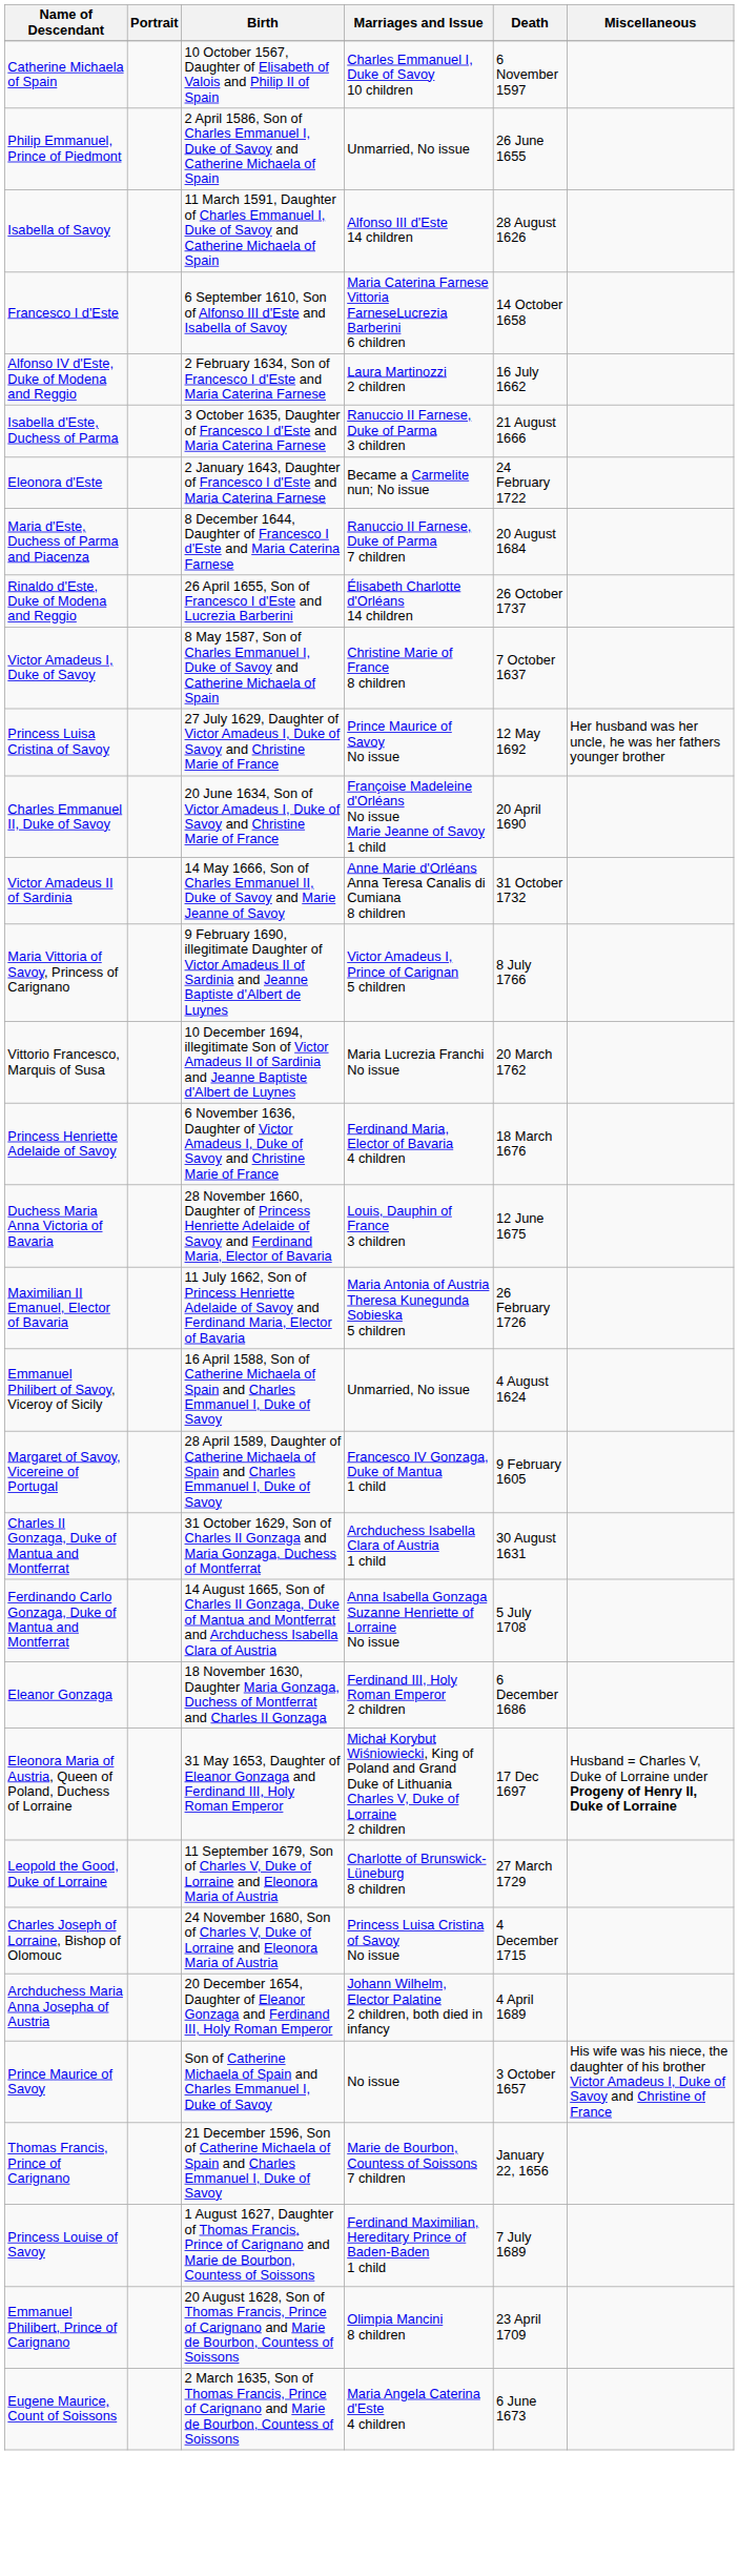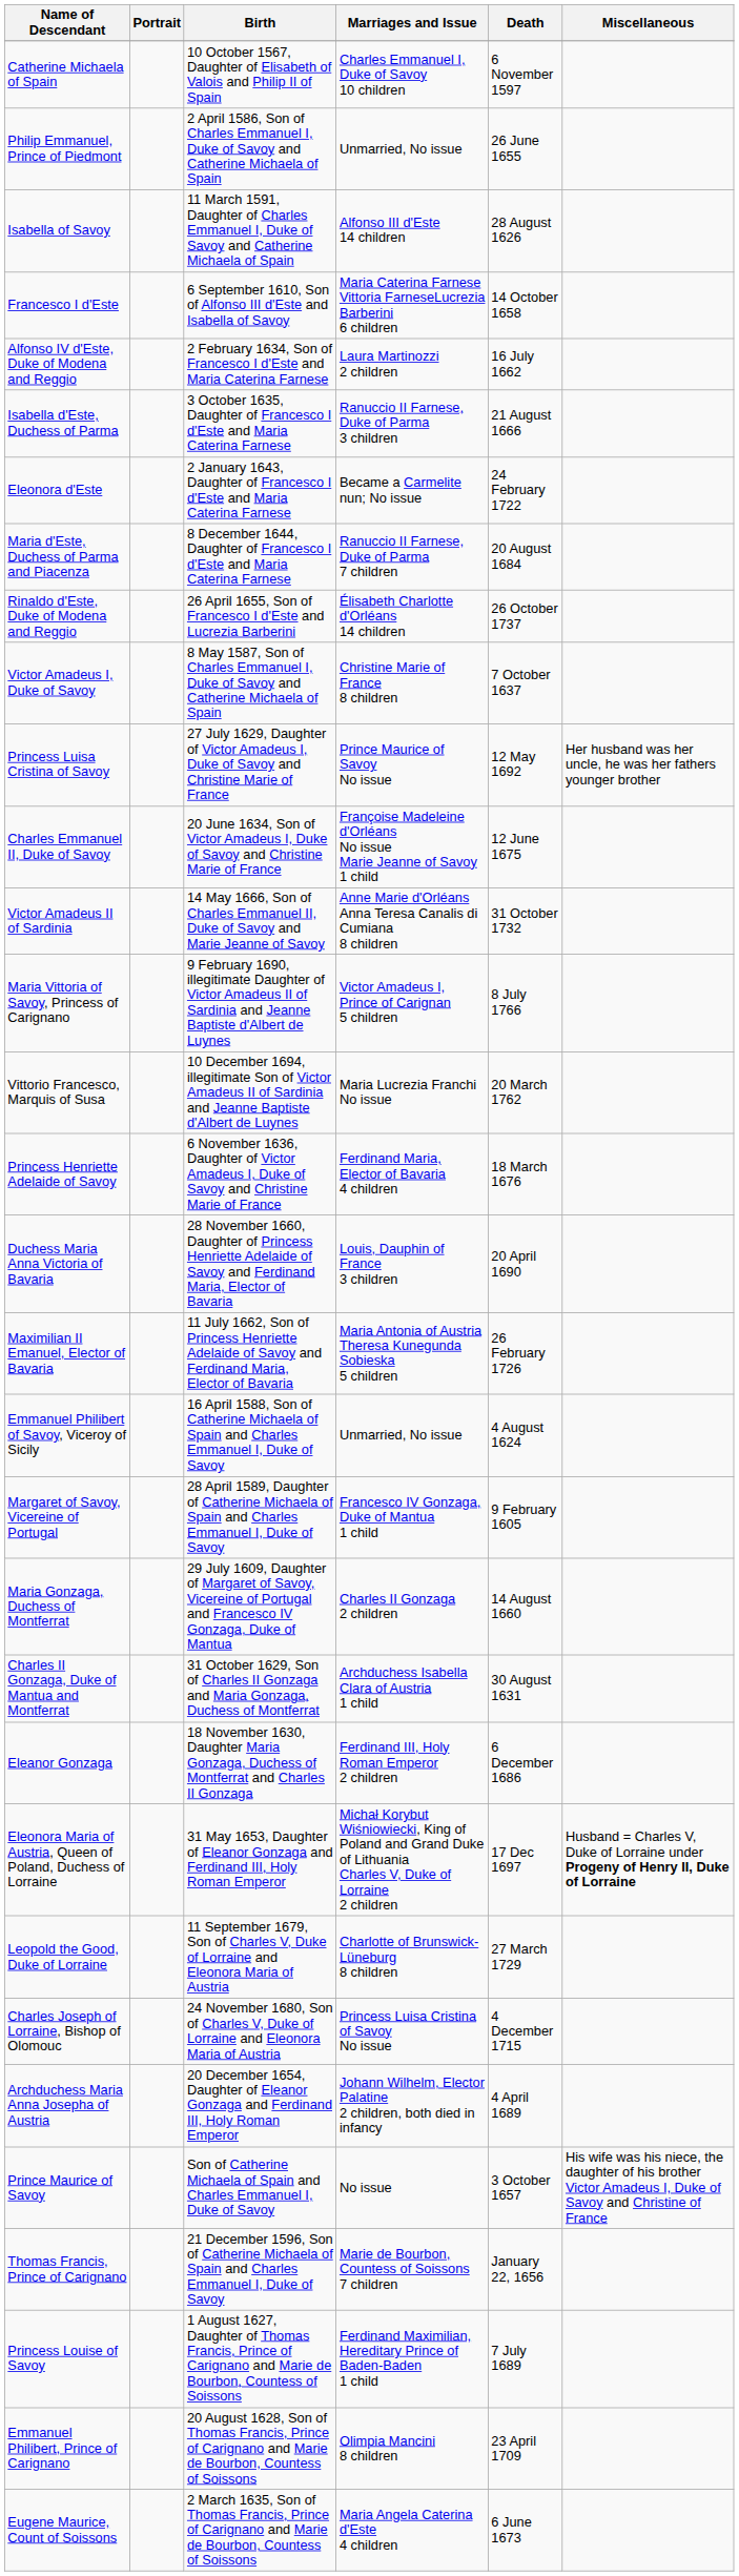 <table class="wikitable">
 <tr ->
 <th>Name of Descendant</th>
 <th>Portrait</th>
 <th>Birth</th>
 <th>Marriages and Issue</th>
 <th>Death</th>
 <th>Miscellaneous</th>
 </tr>
 <tr ->
 </tr>
 <tr>
 <td><a href='#'>Catherine Michaela of Spain</a></td>
 <td></td>
 <td>10 October 1567, Daughter of <a href='#'>Elisabeth of Valois</a> and <a href='#'>Philip II of Spain</a></td>
 <td><a href='#'>Charles Emmanuel I, Duke of Savoy</a><br> 10 children</td>
 <td>6 November 1597</td>
 <td></td>
 </tr>
 <tr>
 <td><a href='#'>Philip Emmanuel, Prince of Piedmont</a></td>
 <td></td>
 <td>2 April 1586, Son of <a href='#'>Charles Emmanuel I, Duke of Savoy</a> and <a href='#'>Catherine Michaela of Spain</a></td>
 <td>Unmarried, No issue</td>
 <td>26 June 1655</td>
 <td></td>
 </tr>
 <tr>
 <td><a href='#'>Isabella of Savoy</a></td>
 <td></td>
 <td>11 March 1591, Daughter of <a href='#'>Charles Emmanuel I, Duke of Savoy</a> and <a href='#'>Catherine Michaela of Spain</a></td>
 <td><a href='#'>Alfonso III d'Este</a><br>14 children</td>
 <td>28 August 1626</td>
 <td></td>
 </tr>
 <tr>
 <td><a href='#'>Francesco I d'Este</a></td>
 <td></td>
 <td>6 September 1610, Son of <a href='#'>Alfonso III d'Este</a> and <a href='#'>Isabella of Savoy</a></td>
 <td><a href='#'>Maria Caterina Farnese</a><br><a href='#'>Vittoria Farnese</a><a href='#'>Lucrezia Barberini</a><br>6 children<br></td>
 <td>14 October 1658</td>
 <td></td>
 </tr>
 <tr>
 <td><a href='#'>Alfonso IV d'Este, Duke of Modena and Reggio</a></td>
 <td></td>
 <td>2 February 1634, Son of <a href='#'>Francesco I d'Este</a> and <a href='#'>Maria Caterina Farnese</a></td>
 <td><a href='#'>Laura Martinozzi</a><br>2 children</td>
 <td>16 July 1662</td>
 <td></td>
 </tr>
 <tr>
 <td><a href='#'>Isabella d'Este, Duchess of Parma</a></td>
 <td></td>
 <td>3 October 1635, Daughter of <a href='#'>Francesco I d'Este</a> and <a href='#'>Maria Caterina Farnese</a></td>
 <td><a href='#'>Ranuccio II Farnese, Duke of Parma</a><br>3 children</td>
 <td>21 August 1666</td>
 <td></td>
 </tr>
 <tr>
 <td><a href='#'>Eleonora d'Este</a></td>
 <td></td>
 <td>2 January 1643, Daughter of <a href='#'>Francesco I d'Este</a> and <a href='#'>Maria Caterina Farnese</a></td>
 <td>Became a <a href='#'>Carmelite</a> nun; No issue</td>
 <td>24 February 1722</td>
 <td></td>
 </tr>
 <tr>
 <td><a href='#'>Maria d'Este, Duchess of Parma and Piacenza</a></td>
 <td></td>
 <td>8 December 1644, Daughter of <a href='#'>Francesco I d'Este</a> and <a href='#'>Maria Caterina Farnese</a></td>
 <td><a href='#'>Ranuccio II Farnese, Duke of Parma</a><br>7 children</td>
 <td>20 August 1684</td>
 <td></td>
 </tr>
 <tr>
 <td><a href='#'>Rinaldo d'Este, Duke of Modena and Reggio</a></td>
 <td></td>
 <td>26 April 1655, Son of <a href='#'>Francesco I d'Este</a> and <a href='#'>Lucrezia Barberini</a></td>
 <td><a href='#'>Élisabeth Charlotte d'Orléans</a><br>14 children</td>
 <td>26 October 1737</td>
 <td></td>
 </tr>
 <tr>
 <td><a href='#'>Victor Amadeus I, Duke of Savoy</a></td>
 <td></td>
 <td>8 May 1587, Son of <a href='#'>Charles Emmanuel I, Duke of Savoy</a> and <a href='#'>Catherine Michaela of Spain</a></td>
 <td><a href='#'>Christine Marie of France</a><br>8 children</td>
 <td>7 October 1637</td>
 <td></td>
 </tr>
 <tr>
 <td><a href='#'>Princess Luisa Cristina of Savoy</a></td>
 <td></td>
 <td>27 July 1629, Daughter of <a href='#'>Victor Amadeus I, Duke of Savoy</a> and <a href='#'>Christine Marie of France</a></td>
 <td><a href='#'>Prince Maurice of Savoy</a><br>No issue</td>
 <td>12 May 1692</td>
 <td>Her husband was her uncle, he was her fathers younger brother</td>
 </tr>
 <tr>
 <td><a href='#'>Charles Emmanuel II, Duke of Savoy</a></td>
 <td></td>
 <td>20 June 1634, Son of <a href='#'>Victor Amadeus I, Duke of Savoy</a> and <a href='#'>Christine Marie of France</a></td>
 <td><a href='#'>Françoise Madeleine d'Orléans</a><br>No issue<br><a href='#'>Marie Jeanne of Savoy</a><br>1 child</td>
-<td>20 April 1690</td>
+<td>12 June 1675</td>
 <td></td>
 </tr>
 <tr>
 <td><a href='#'>Victor Amadeus II of Sardinia</a></td>
 <td></td>
 <td>14 May 1666, Son of <a href='#'>Charles Emmanuel II, Duke of Savoy</a> and <a href='#'>Marie Jeanne of Savoy</a></td>
 <td><a href='#'>Anne Marie d'Orléans</a><br>Anna Teresa Canalis di Cumiana<br>8 children</td>
 <td>31 October 1732</td>
 <td></td>
 </tr>
 <tr>
 <td><a href='#'>Maria Vittoria of Savoy</a>, Princess of Carignano</td>
 <td></td>
 <td>9 February 1690, illegitimate Daughter of <a href='#'>Victor Amadeus II of Sardinia</a> and <a href='#'>Jeanne Baptiste d'Albert de Luynes</a></td>
 <td><a href='#'>Victor Amadeus I, Prince of Carignan</a><br>5 children</td>
 <td>8 July 1766</td>
 <td></td>
 </tr>
 <tr>
 <td>Vittorio Francesco, Marquis of Susa</td>
 <td></td>
 <td>10 December 1694, illegitimate Son of <a href='#'>Victor Amadeus II of Sardinia</a> and <a href='#'>Jeanne Baptiste d'Albert de Luynes</a></td>
 <td>Maria Lucrezia Franchi<br>No issue</td>
 <td>20 March 1762</td>
 <td></td>
 </tr>
 <tr>
 <td><a href='#'>Princess Henriette Adelaide of Savoy</a></td>
 <td></td>
 <td>6 November 1636, Daughter of <a href='#'>Victor Amadeus I, Duke of Savoy</a> and <a href='#'>Christine Marie of France</a></td>
 <td><a href='#'>Ferdinand Maria, Elector of Bavaria</a><br>4 children</td>
 <td>18 March 1676</td>
 <td></td>
 </tr>
 <tr>
 <td><a href='#'>Duchess Maria Anna Victoria of Bavaria</a></td>
 <td></td>
 <td>28 November 1660, Daughter of <a href='#'>Princess Henriette Adelaide of Savoy</a> and <a href='#'>Ferdinand Maria, Elector of Bavaria</a></td>
 <td><a href='#'>Louis, Dauphin of France</a><br>3 children</td>
-<td>12 June 1675</td>
+<td>20 April 1690</td>
 <td></td>
 </tr>
 <tr>
 <td><a href='#'>Maximilian II Emanuel, Elector of Bavaria</a></td>
 <td></td>
 <td>11 July 1662, Son of <a href='#'>Princess Henriette Adelaide of Savoy</a> and <a href='#'>Ferdinand Maria, Elector of Bavaria</a></td>
 <td><a href='#'>Maria Antonia of Austria</a><br><a href='#'>Theresa Kunegunda Sobieska</a><br>5 children</td>
 <td>26 February 1726</td>
 <td></td>
 </tr>
 <tr>
 <td><a href='#'>Emmanuel Philibert of Savoy</a>, Viceroy of Sicily</td>
 <td></td>
 <td>16 April 1588, Son of <a href='#'>Catherine Michaela of Spain</a> and <a href='#'>Charles Emmanuel I, Duke of Savoy</a></td>
 <td>Unmarried, No issue</td>
 <td>4 August 1624</td>
 <td></td>
 </tr>
 <tr>
 <td><a href='#'>Margaret of Savoy, Vicereine of Portugal</a></td>
 <td></td>
 <td>28 April 1589, Daughter of <a href='#'>Catherine Michaela of Spain</a> and <a href='#'>Charles Emmanuel I, Duke of Savoy</a></td>
 <td><a href='#'>Francesco IV Gonzaga, Duke of Mantua</a><br>1 child</td>
 <td>9 February 1605</td>
 <td></td>
 </tr>
 <tr>
+<td><a href='#'>Maria Gonzaga, Duchess of Montferrat</a></td>
+<td></td>
+<td>29 July 1609, Daughter of <a href='#'>Margaret of Savoy, Vicereine of Portugal</a> and <a href='#'>Francesco IV Gonzaga, Duke of Mantua</a></td>
+<td><a href='#'>Charles II Gonzaga</a><br>2 children</td>
+<td>14 August 1660</td>
+<td></td>
+</tr>
+<tr>
 <td><a href='#'>Charles II Gonzaga, Duke of Mantua and Montferrat</a></td>
 <td></td>
 <td>31 October 1629, Son of <a href='#'>Charles II Gonzaga</a> and <a href='#'>Maria Gonzaga, Duchess of Montferrat</a></td>
 <td><a href='#'>Archduchess Isabella Clara of Austria</a><br>1 child</td>
 <td>30 August 1631</td>
-<td></td>
-</tr>
-<tr>
-<td><a href='#'>Ferdinando Carlo Gonzaga, Duke of Mantua and Montferrat</a></td>
-<td></td>
-<td>14 August 1665, Son of <a href='#'>Charles II Gonzaga, Duke of Mantua and Montferrat</a> and <a href='#'>Archduchess Isabella Clara of Austria</a></td>
-<td><a href='#'>Anna Isabella Gonzaga</a><br><a href='#'>Suzanne Henriette of Lorraine</a><br>No issue</td>
-<td>5 July 1708</td>
 <td></td>
 </tr>
 <tr>
 <td><a href='#'>Eleanor Gonzaga</a></td>
 <td></td>
 <td>18 November 1630, Daughter <a href='#'>Maria Gonzaga, Duchess of Montferrat</a> and <a href='#'>Charles II Gonzaga</a></td>
 <td><a href='#'>Ferdinand III, Holy Roman Emperor</a><br>2 children</td>
 <td>6 December 1686</td>
 <td></td>
 </tr>
 <tr>
 <td><a href='#'>Eleonora Maria of Austria</a>, Queen of Poland, Duchess of Lorraine</td>
 <td></td>
 <td>31 May 1653, Daughter of <a href='#'>Eleanor Gonzaga</a> and <a href='#'>Ferdinand III, Holy Roman Emperor</a></td>
 <td><a href='#'>Michał Korybut Wiśniowiecki</a>, King of Poland and Grand Duke of Lithuania <br><a href='#'>Charles V, Duke of Lorraine</a><br>2 children</td>
 <td>17 Dec 1697</td>
 <td>Husband = Charles V, Duke of Lorraine under <strong>Progeny of Henry II, Duke of Lorraine</strong></td>
 </tr>
 <tr>
 <td><a href='#'>Leopold the Good, Duke of Lorraine</a></td>
 <td></td>
 <td>11 September 1679, Son of <a href='#'>Charles V, Duke of Lorraine</a> and <a href='#'>Eleonora Maria of Austria</a></td>
 <td><a href='#'>Charlotte of Brunswick-Lüneburg</a><br>8 children</td>
 <td>27 March 1729</td>
 <td></td>
 </tr>
 <tr>
 <td><a href='#'>Charles Joseph of Lorraine</a>, Bishop of Olomouc</td>
 <td></td>
 <td>24 November 1680, Son of <a href='#'>Charles V, Duke of Lorraine</a> and <a href='#'>Eleonora Maria of Austria</a></td>
 <td><a href='#'>Princess Luisa Cristina of Savoy</a><br>No issue</td>
 <td>4 December 1715</td>
 <td></td>
 </tr>
 <tr>
 <td><a href='#'>Archduchess Maria Anna Josepha of Austria</a></td>
 <td></td>
 <td>20 December 1654, Daughter of <a href='#'>Eleanor Gonzaga</a> and <a href='#'>Ferdinand III, Holy Roman Emperor</a></td>
 <td><a href='#'>Johann Wilhelm, Elector Palatine</a><br>2 children, both died in infancy</td>
 <td>4 April 1689</td>
 <td></td>
 </tr>
 <tr>
 <td><a href='#'>Prince Maurice of Savoy</a></td>
 <td></td>
 <td>Son of <a href='#'>Catherine Michaela of Spain</a> and <a href='#'>Charles Emmanuel I, Duke of Savoy</a></td>
 <td>No issue</td>
 <td>3 October 1657</td>
 <td>His wife was his niece, the daughter of his brother <a href='#'>Victor Amadeus I, Duke of Savoy</a> and <a href='#'>Christine of France</a></td>
 </tr>
 <tr>
 <td><a href='#'>Thomas Francis, Prince of Carignano</a></td>
 <td></td>
 <td>21 December 1596, Son of <a href='#'>Catherine Michaela of Spain</a> and <a href='#'>Charles Emmanuel I, Duke of Savoy</a></td>
 <td><a href='#'>Marie de Bourbon, Countess of Soissons</a><br>7 children</td>
 <td>January 22, 1656</td>
 <td></td>
 </tr>
 <tr>
 <td><a href='#'>Princess Louise of Savoy</a></td>
 <td></td>
 <td>1 August 1627, Daughter of <a href='#'>Thomas Francis, Prince of Carignano</a> and <a href='#'>Marie de Bourbon, Countess of Soissons</a></td>
 <td><a href='#'>Ferdinand Maximilian, Hereditary Prince of Baden-Baden</a><br>1 child</td>
 <td>7 July 1689</td>
 <td></td>
 </tr>
 <tr>
 <td><a href='#'>Emmanuel Philibert, Prince of Carignano</a></td>
 <td></td>
 <td>20 August 1628, Son of <a href='#'>Thomas Francis, Prince of Carignano</a> and <a href='#'>Marie de Bourbon, Countess of Soissons</a></td>
 <td><a href='#'>Olimpia Mancini</a><br>8 children</td>
 <td>23 April 1709</td>
 <td></td>
 </tr>
 <tr>
 <td><a href='#'>Eugene Maurice, Count of Soissons</a></td>
 <td></td>
 <td>2 March 1635, Son of <a href='#'>Thomas Francis, Prince of Carignano</a> and <a href='#'>Marie de Bourbon, Countess of Soissons</a></td>
 <td><a href='#'>Maria Angela Caterina d'Este</a><br>4 children</td>
 <td>6 June 1673</td>
 <td></td>
 </tr>
 </table>
